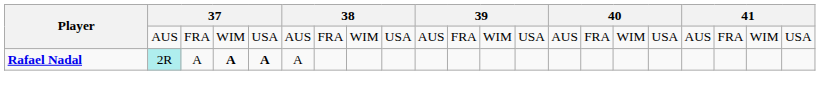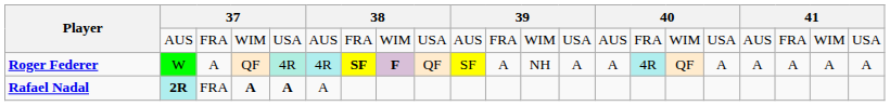 <table class=wikitable style=text-align:center;font-size:85%>
 <tr>
 <th rowspan="2" style="width:140px;">Player</th>
 <th colspan=4>37</th>
 <th colspan=4>38</th>
 <th colspan=4>39</th>
 <th colspan=4>40</th>
 <th colspan=4>41</th>
 </tr>
 <tr>
 <td>AUS</td>
 <td>FRA</td>
 <td>WIM</td>
 <td>USA</td>
 <td>AUS</td>
 <td>FRA</td>
 <td>WIM</td>
 <td>USA</td>
 <td>AUS</td>
 <td>FRA</td>
 <td>WIM</td>
 <td>USA</td>
 <td>AUS</td>
 <td>FRA</td>
 <td>WIM</td>
 <td>USA</td>
 <td>AUS</td>
 <td>FRA</td>
 <td>WIM</td>
 <td>USA</td>
 </tr>
 <tr>
+<td align=left> <strong><a href='#'>Roger Federer</a></strong></td>
+<td bgcolor=lime>W</td>
+<td>A</td>
+<td bgcolor="#ffebcd">QF</td>
+<td bgcolor=afeee>4R</td>
+<td bgcolor=#afeeee>4R</td>
+<td style="background:yellow;"><strong>SF</strong></td>
+<td style="background:thistle;"><strong>F</strong></td>
+<td bgcolor="#ffebcd">QF</td>
+<td style="background:yellow;">SF</td>
+<td>A</td>
+<td>NH</td>
+<td>A</td>
+<td>A</td>
+<td bgcolor=#afeeee>4R</td>
+<td bgcolor="#ffebcd">QF</td>
+<td>A</td>
+<td>A</td>
+<td>A</td>
+<td>A</td>
+<td>A</td>
+</tr>
+<tr>
 <td align=left> <strong><a href='#'>Rafael Nadal</a></strong></td>
-<td bgcolor=#afeeee>2R</td>
-<td>A</td>
+<td bgcolor=#afeeee><strong>2R</strong></td>
+<td>FRA</td>
 <td><strong>A</strong></td>
 <td><strong>A</strong></td>
 <td>A</td>
 <td></td>
 <td></td>
 <td></td>
 <td></td>
 <td></td>
 <td></td>
 <td></td>
 <td></td>
 <td></td>
 <td></td>
 <td></td>
 <td></td>
 <td></td>
 <td></td>
 <td></td>
 </tr>
 </table>
